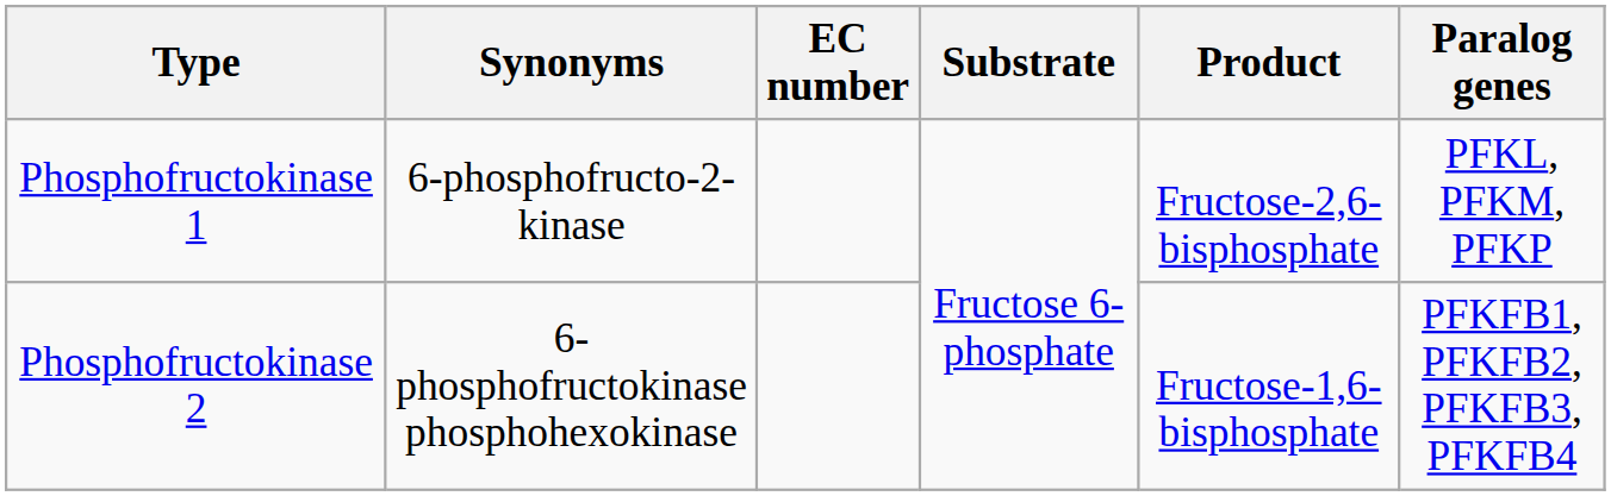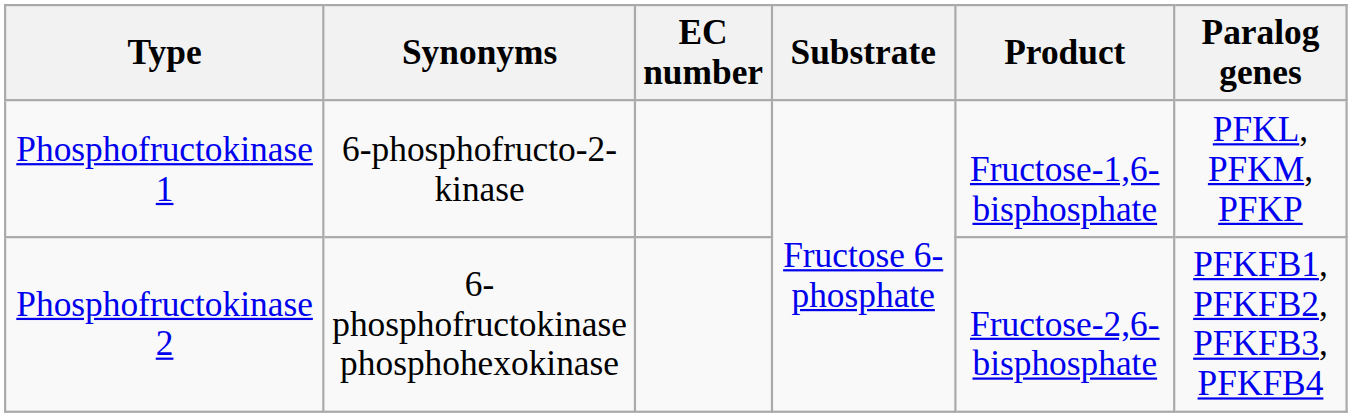 <table class="wikitable" style="text-align: center;">
 <tr>
 <th>Type</th>
 <th>Synonyms</th>
 <th>EC number</th>
 <th>Substrate</th>
 <th>Product</th>
 <th>Paralog genes</th>
 </tr>
 <tr>
 <td style="width: 160px;"><a href='#'>Phosphofructokinase 1</a></td>
 <td>6-phosphofructo-2-kinase</td>
 <td style="width: 150;"></td>
 <td rowspan="2" style="width: 160px;"><br><a href='#'>Fructose 6-phosphate</a></td>
-<td><br><a href='#'>Fructose-2,6-bisphosphate</a></td>
+<td style="width: 160px;"><br><a href='#'>Fructose-1,6-bisphosphate</a></td>
 <td style="width: 150px;"><a href='#'>PFKL</a>, <a href='#'>PFKM</a>, <a href='#'>PFKP</a></td>
 </tr>
 <tr>
 <td><a href='#'>Phosphofructokinase 2</a></td>
 <td style="width: 175;">6-phosphofructokinase<br>phosphohexokinase</td>
 <td></td>
-<td style="width: 160px;"><br><a href='#'>Fructose-1,6-bisphosphate</a></td>
+<td><br><a href='#'>Fructose-2,6-bisphosphate</a></td>
 <td><a href='#'>PFKFB1</a>, <a href='#'>PFKFB2</a>, <a href='#'>PFKFB3</a>, <a href='#'>PFKFB4</a></td>
 </tr>
 </table>
